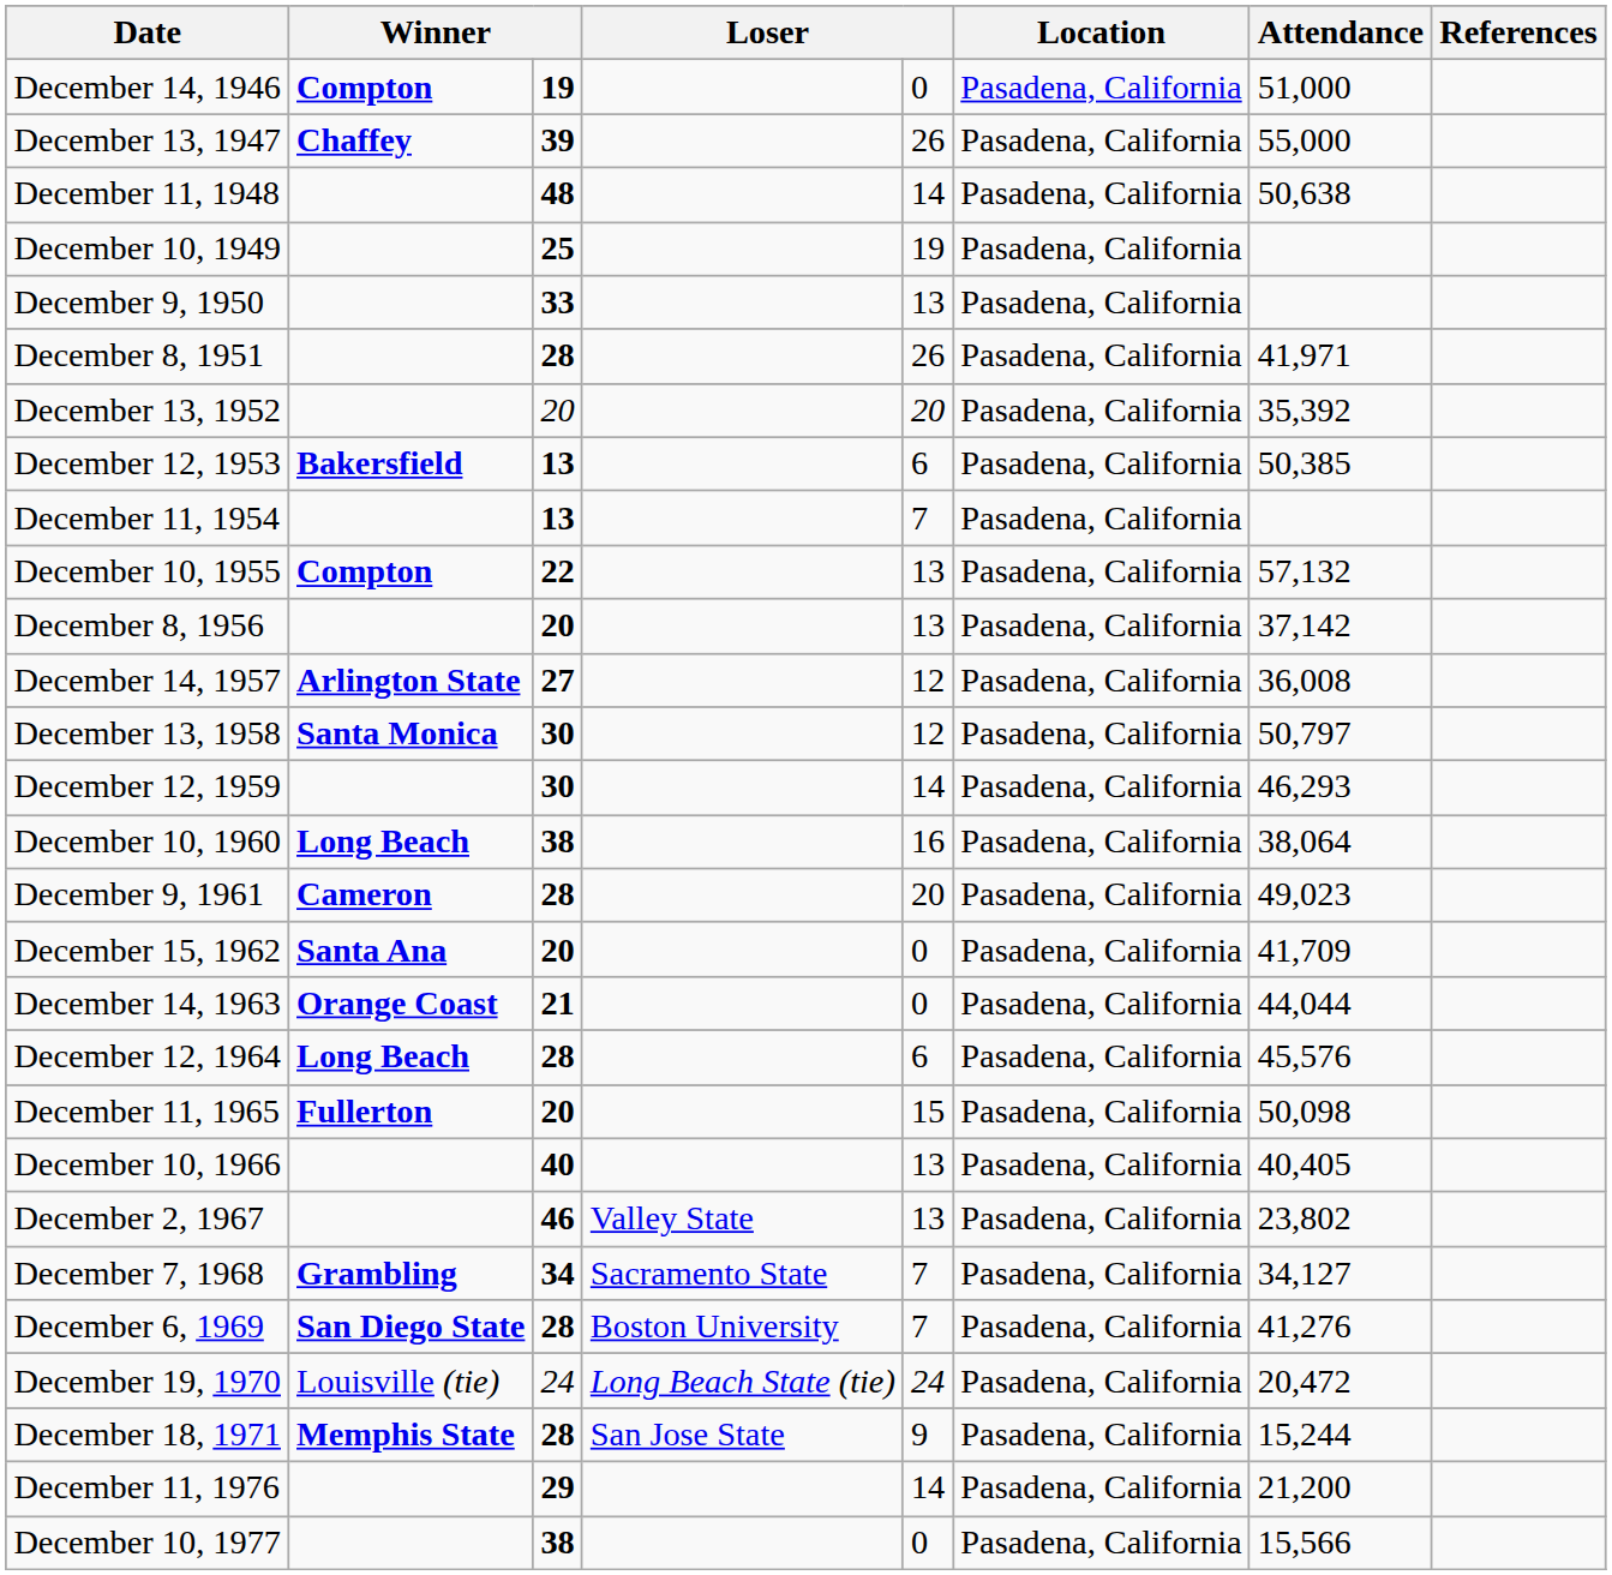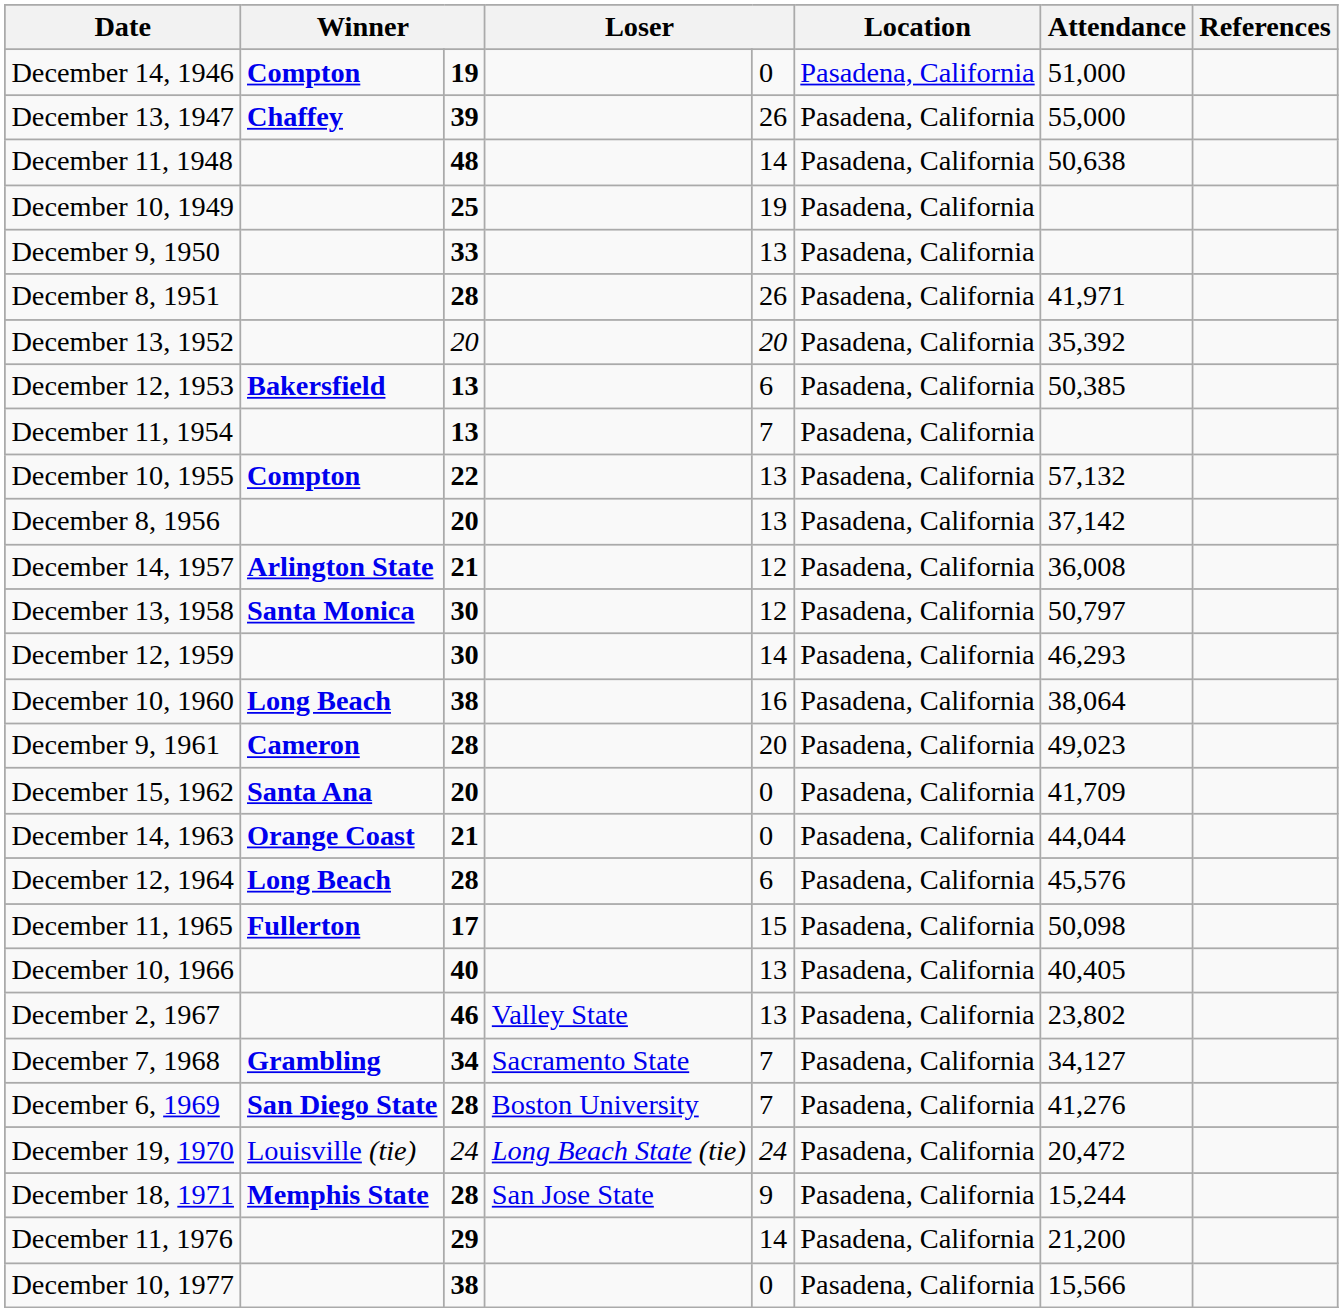 <table class="wikitable">
 <tr>
 <th>Date</th>
 <th colspan="2">Winner</th>
 <th colspan="2">Loser</th>
 <th>Location</th>
 <th>Attendance</th>
 <th>References</th>
 </tr>
 <tr>
 <td>December 14, 1946</td>
 <td><strong><a href='#'>Compton</a></strong></td>
 <td><strong>19</strong></td>
 <td></td>
 <td>0</td>
 <td><a href='#'>Pasadena, California</a></td>
 <td>51,000</td>
 <td></td>
 </tr>
 <tr>
 <td>December 13, 1947</td>
 <td><strong><a href='#'>Chaffey</a></strong></td>
 <td><strong>39</strong></td>
 <td></td>
 <td>26</td>
 <td>Pasadena, California</td>
 <td>55,000</td>
 <td></td>
 </tr>
 <tr>
 <td>December 11, 1948</td>
 <td><strong></strong></td>
 <td><strong>48</strong></td>
 <td></td>
 <td>14</td>
 <td>Pasadena, California</td>
 <td>50,638</td>
 <td></td>
 </tr>
 <tr>
 <td>December 10, 1949</td>
 <td><strong></strong></td>
 <td><strong>25</strong></td>
 <td></td>
 <td>19</td>
 <td>Pasadena, California</td>
 <td></td>
 <td></td>
 </tr>
 <tr>
 <td>December 9, 1950</td>
 <td><strong></strong></td>
 <td><strong>33</strong></td>
 <td></td>
 <td>13</td>
 <td>Pasadena, California</td>
 <td></td>
 <td></td>
 </tr>
 <tr>
 <td>December 8, 1951</td>
 <td><strong></strong></td>
 <td><strong>28</strong></td>
 <td></td>
 <td>26</td>
 <td>Pasadena, California</td>
 <td>41,971</td>
 <td></td>
 </tr>
 <tr>
 <td>December 13, 1952</td>
 <td><em></em></td>
 <td><em>20</em></td>
 <td><em></em></td>
 <td><em>20</em></td>
 <td>Pasadena, California</td>
 <td>35,392</td>
 <td></td>
 </tr>
 <tr>
 <td>December 12, 1953</td>
 <td><strong><a href='#'>Bakersfield</a></strong></td>
 <td><strong>13</strong></td>
 <td></td>
 <td>6</td>
 <td>Pasadena, California</td>
 <td>50,385</td>
 <td></td>
 </tr>
 <tr>
 <td>December 11, 1954</td>
 <td><strong></strong></td>
 <td><strong>13</strong></td>
 <td></td>
 <td>7</td>
 <td>Pasadena, California</td>
 <td></td>
 <td></td>
 </tr>
 <tr>
 <td>December 10, 1955</td>
 <td><strong><a href='#'>Compton</a></strong></td>
 <td><strong>22</strong></td>
 <td></td>
 <td>13</td>
 <td>Pasadena, California</td>
 <td>57,132</td>
 <td></td>
 </tr>
 <tr>
 <td>December 8, 1956</td>
 <td><strong></strong></td>
 <td><strong>20</strong></td>
 <td></td>
 <td>13</td>
 <td>Pasadena, California</td>
 <td>37,142</td>
 <td></td>
 </tr>
 <tr>
 <td>December 14, 1957</td>
 <td><strong><a href='#'>Arlington State</a></strong></td>
-<td><strong>27</strong></td>
+<td><strong>21</strong></td>
 <td></td>
 <td>12</td>
 <td>Pasadena, California</td>
 <td>36,008</td>
 <td></td>
 </tr>
 <tr>
 <td>December 13, 1958</td>
 <td><strong><a href='#'>Santa Monica</a></strong></td>
 <td><strong>30</strong></td>
 <td></td>
 <td>12</td>
 <td>Pasadena, California</td>
 <td>50,797</td>
 <td></td>
 </tr>
 <tr>
 <td>December 12, 1959</td>
 <td><strong></strong></td>
 <td><strong>30</strong></td>
 <td></td>
 <td>14</td>
 <td>Pasadena, California</td>
 <td>46,293</td>
 <td></td>
 </tr>
 <tr>
 <td>December 10, 1960</td>
 <td><strong><a href='#'>Long Beach</a></strong></td>
 <td><strong>38</strong></td>
 <td></td>
 <td>16</td>
 <td>Pasadena, California</td>
 <td>38,064</td>
 <td></td>
 </tr>
 <tr>
 <td>December 9, 1961</td>
 <td><strong><a href='#'>Cameron</a></strong></td>
 <td><strong>28</strong></td>
 <td></td>
 <td>20</td>
 <td>Pasadena, California</td>
 <td>49,023</td>
 <td></td>
 </tr>
 <tr>
 <td>December 15, 1962</td>
 <td><strong><a href='#'>Santa Ana</a></strong></td>
 <td><strong>20</strong></td>
 <td></td>
 <td>0</td>
 <td>Pasadena, California</td>
 <td>41,709</td>
 <td></td>
 </tr>
 <tr>
 <td>December 14, 1963</td>
 <td><strong><a href='#'>Orange Coast</a></strong></td>
 <td><strong>21</strong></td>
 <td></td>
 <td>0</td>
 <td>Pasadena, California</td>
 <td>44,044</td>
 <td></td>
 </tr>
 <tr>
 <td>December 12, 1964</td>
 <td><strong><a href='#'>Long Beach</a></strong></td>
 <td><strong>28</strong></td>
 <td></td>
 <td>6</td>
 <td>Pasadena, California</td>
 <td>45,576</td>
 <td></td>
 </tr>
 <tr>
 <td>December 11, 1965</td>
 <td><strong><a href='#'>Fullerton</a></strong></td>
-<td><strong>20</strong></td>
+<td><strong>17</strong></td>
 <td></td>
 <td>15</td>
 <td>Pasadena, California</td>
 <td>50,098</td>
 <td></td>
 </tr>
 <tr>
 <td>December 10, 1966</td>
 <td><strong></strong></td>
 <td><strong>40</strong></td>
 <td></td>
 <td>13</td>
 <td>Pasadena, California</td>
 <td>40,405</td>
 <td></td>
 </tr>
 <tr>
 <td>December 2, 1967</td>
 <td><strong></strong></td>
 <td><strong>46</strong></td>
 <td><a href='#'>Valley State</a></td>
 <td>13</td>
 <td>Pasadena, California</td>
 <td>23,802</td>
 <td></td>
 </tr>
 <tr>
 <td>December 7, 1968</td>
 <td><strong><a href='#'>Grambling</a></strong></td>
 <td><strong>34</strong></td>
 <td><a href='#'>Sacramento State</a></td>
 <td>7</td>
 <td>Pasadena, California</td>
 <td>34,127</td>
 <td></td>
 </tr>
 <tr>
 <td>December 6, <a href='#'>1969</a></td>
 <td><strong><a href='#'>San Diego State</a></strong></td>
 <td><strong>28</strong></td>
 <td><a href='#'>Boston University</a></td>
 <td>7</td>
 <td>Pasadena, California</td>
 <td>41,276</td>
 <td></td>
 </tr>
 <tr>
 <td>December 19, <a href='#'>1970</a></td>
 <td><em><a href='#'></em>Louisville<em></a></em> <em>(tie)</em></td>
 <td><em>24</em></td>
 <td><em><a href='#'>Long Beach State</a></em> <em>(tie)</em></td>
 <td><em>24</em></td>
 <td>Pasadena, California</td>
 <td>20,472</td>
 <td></td>
 </tr>
 <tr>
 <td>December 18, <a href='#'>1971</a></td>
 <td><strong><a href='#'>Memphis State</a></strong></td>
 <td><strong>28</strong></td>
 <td><a href='#'>San Jose State</a></td>
 <td>9</td>
 <td>Pasadena, California</td>
 <td>15,244</td>
 <td></td>
 </tr>
 <tr>
 <td>December 11, 1976</td>
 <td><strong></strong></td>
 <td><strong>29</strong></td>
 <td></td>
 <td>14</td>
 <td>Pasadena, California</td>
 <td>21,200</td>
 <td></td>
 </tr>
 <tr>
 <td>December 10, 1977</td>
 <td><strong></strong></td>
 <td><strong>38</strong></td>
 <td></td>
 <td>0</td>
 <td>Pasadena, California</td>
 <td>15,566</td>
 <td></td>
 </tr>
 <tr>
 </tr>
 </table>
